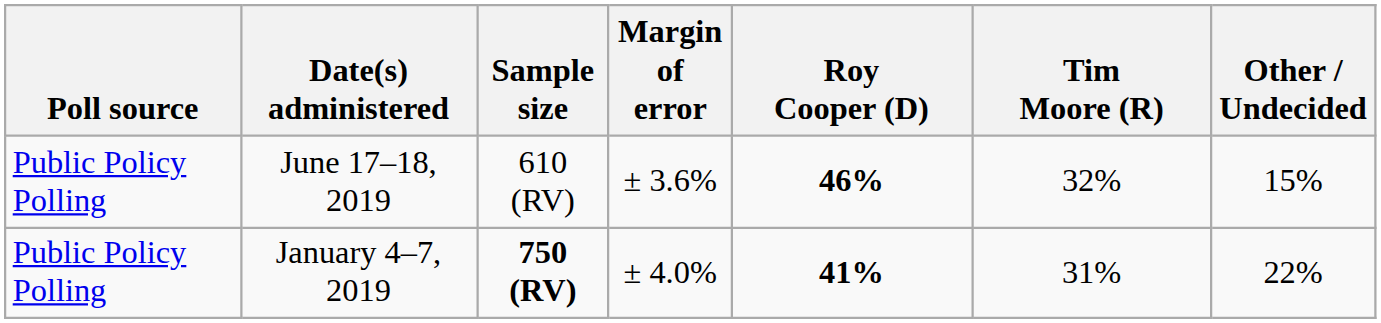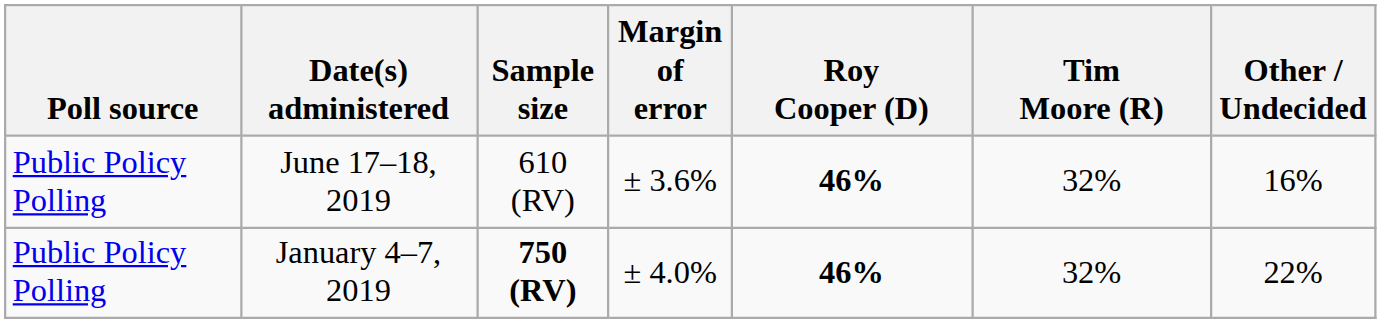 <table class="wikitable" style="font-size:90%;text-align:center;">
 <tr valign=bottom>
 <th>Poll source</th>
 <th>Date(s)<br>administered</th>
 <th>Sample<br>size</th>
 <th>Margin<br>of error</th>
 <th style="width:100px;">Roy<br>Cooper (D)</th>
 <th style="width:100px;">Tim<br>Moore (R)</th>
 <th>Other /<br>Undecided</th>
 </tr>
 <tr>
 <td style="text-align:left;"><a href='#'>Public Policy Polling</a></td>
 <td>June 17–18, 2019</td>
 <td>610 (RV)</td>
 <td>± 3.6%</td>
 <td><strong>46%</strong></td>
 <td>32%</td>
-<td>15%</td>
+<td>16%</td>
 </tr>
 <tr>
 <td style="text-align:left;"><a href='#'>Public Policy Polling</a></td>
 <td>January 4–7, 2019</td>
 <td><strong>750 (RV)</strong></td>
 <td>± 4.0%</td>
-<td><strong>41%</strong></td>
-<td>31%</td>
+<td><strong>46%</strong></td>
+<td>32%</td>
 <td>22%</td>
 </tr>
 </table>
